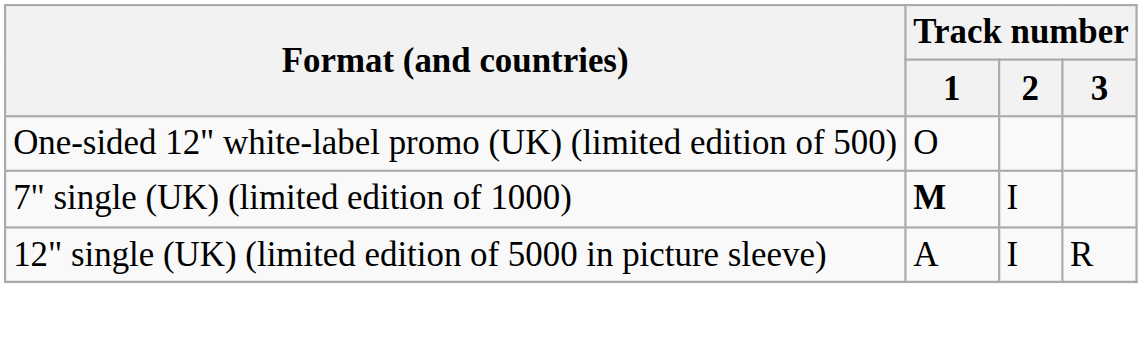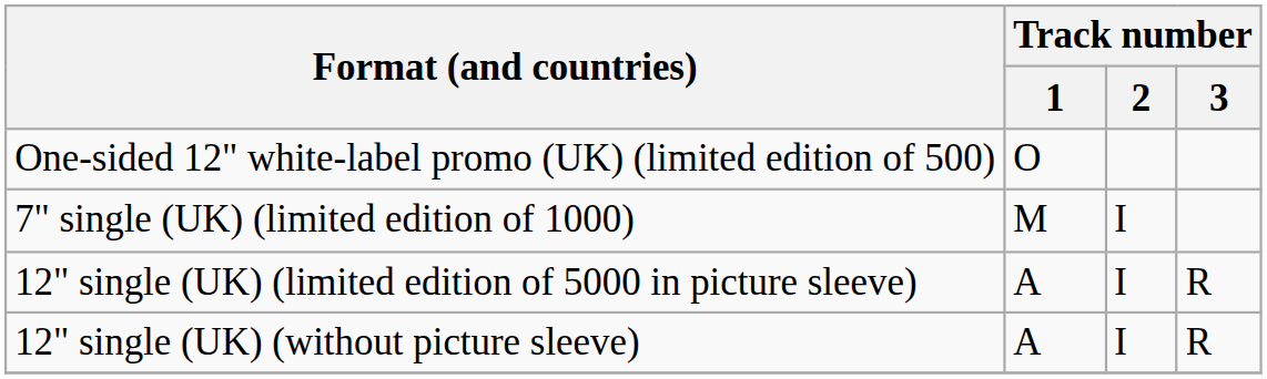 <table class="wikitable">
 <tr>
 <th align="center" rowspan=2>Format (and countries)</th>
 <th colspan=3>Track number</th>
 </tr>
 <tr>
 <th>1</th>
 <th>2</th>
 <th>3</th>
 </tr>
 <tr>
 <td align="left">One-sided 12" white-label promo (UK) (limited edition of 500)</td>
 <td>O</td>
 <td></td>
 <td></td>
 </tr>
 <tr>
 <td align="left">7" single (UK) (limited edition of 1000)</td>
-<td><strong>M</strong></td>
+<td>M</td>
 <td>I</td>
 <td></td>
 </tr>
 <tr>
 <td align="left">12" single (UK) (limited edition of 5000 in picture sleeve)</td>
 <td>A</td>
 <td>I</td>
 <td>R</td>
 </tr>
 <tr>
+<td align="left">12" single (UK) (without picture sleeve)</td>
+<td>A</td>
+<td>I</td>
+<td>R</td>
+</tr>
+<tr>
 </tr>
 </table>
